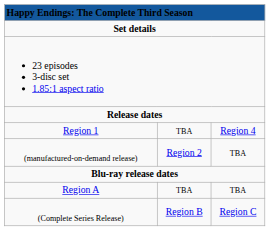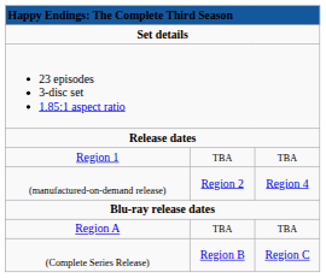 <table class="wikitable" style="font-size: 95%;">
 <tr>
 <td colspan="5" style="background:#13589d;"><span><strong>Happy Endings: The Complete Third Season</strong></span></td>
 </tr>
 <tr valign="top">
 <td style="text-align:center; width:400px;" colspan="3"><strong>Set details</strong></td>
 </tr>
 <tr valign="top">
 <td colspan="3"  style="text-align:left; width:400px;"><br><ul><li>23 episodes</li><li>3-disc set</li><li><a href='#'>1.85:1 aspect ratio</a></li></ul></td>
 </tr>
 <tr>
 <td colspan="3" style="text-align:center;"><strong>Release dates</strong></td>
 </tr>
 <tr>
 <td style="text-align:center;"><a href='#'>Region 1</a></td>
 <td style="text-align:center;"><span><small>TBA</small></span></td>
-<td style="text-align:center;"><a href='#'>Region 4</a></td>
+<td style="text-align:center;"><span><small>TBA</small></span></td>
 </tr>
 <tr>
 <td style="text-align:center;"><br><small>(manufactured-on-demand release)</small></td>
 <td style="text-align:center;"><a href='#'>Region 2</a></td>
-<td style="text-align:center;"><span><small>TBA</small></span></td>
+<td style="text-align:center;"><a href='#'>Region 4</a></td>
 </tr>
 <tr>
 <td colspan="3" style="text-align:center;"><strong>Blu-ray release dates</strong></td>
 </tr>
 <tr>
 <td style="text-align:center;"><a href='#'>Region A</a></td>
 <td style="text-align:center;"><span><small>TBA</small></span></td>
 <td style="text-align:center;"><span><small>TBA</small></span></td>
 </tr>
 <tr>
 <td style="text-align:center;"><br><small>(Complete Series Release)</small></td>
 <td style="text-align:center;"><a href='#'>Region B</a></td>
 <td style="text-align:center;"><a href='#'>Region C</a></td>
 </tr>
 </table>
